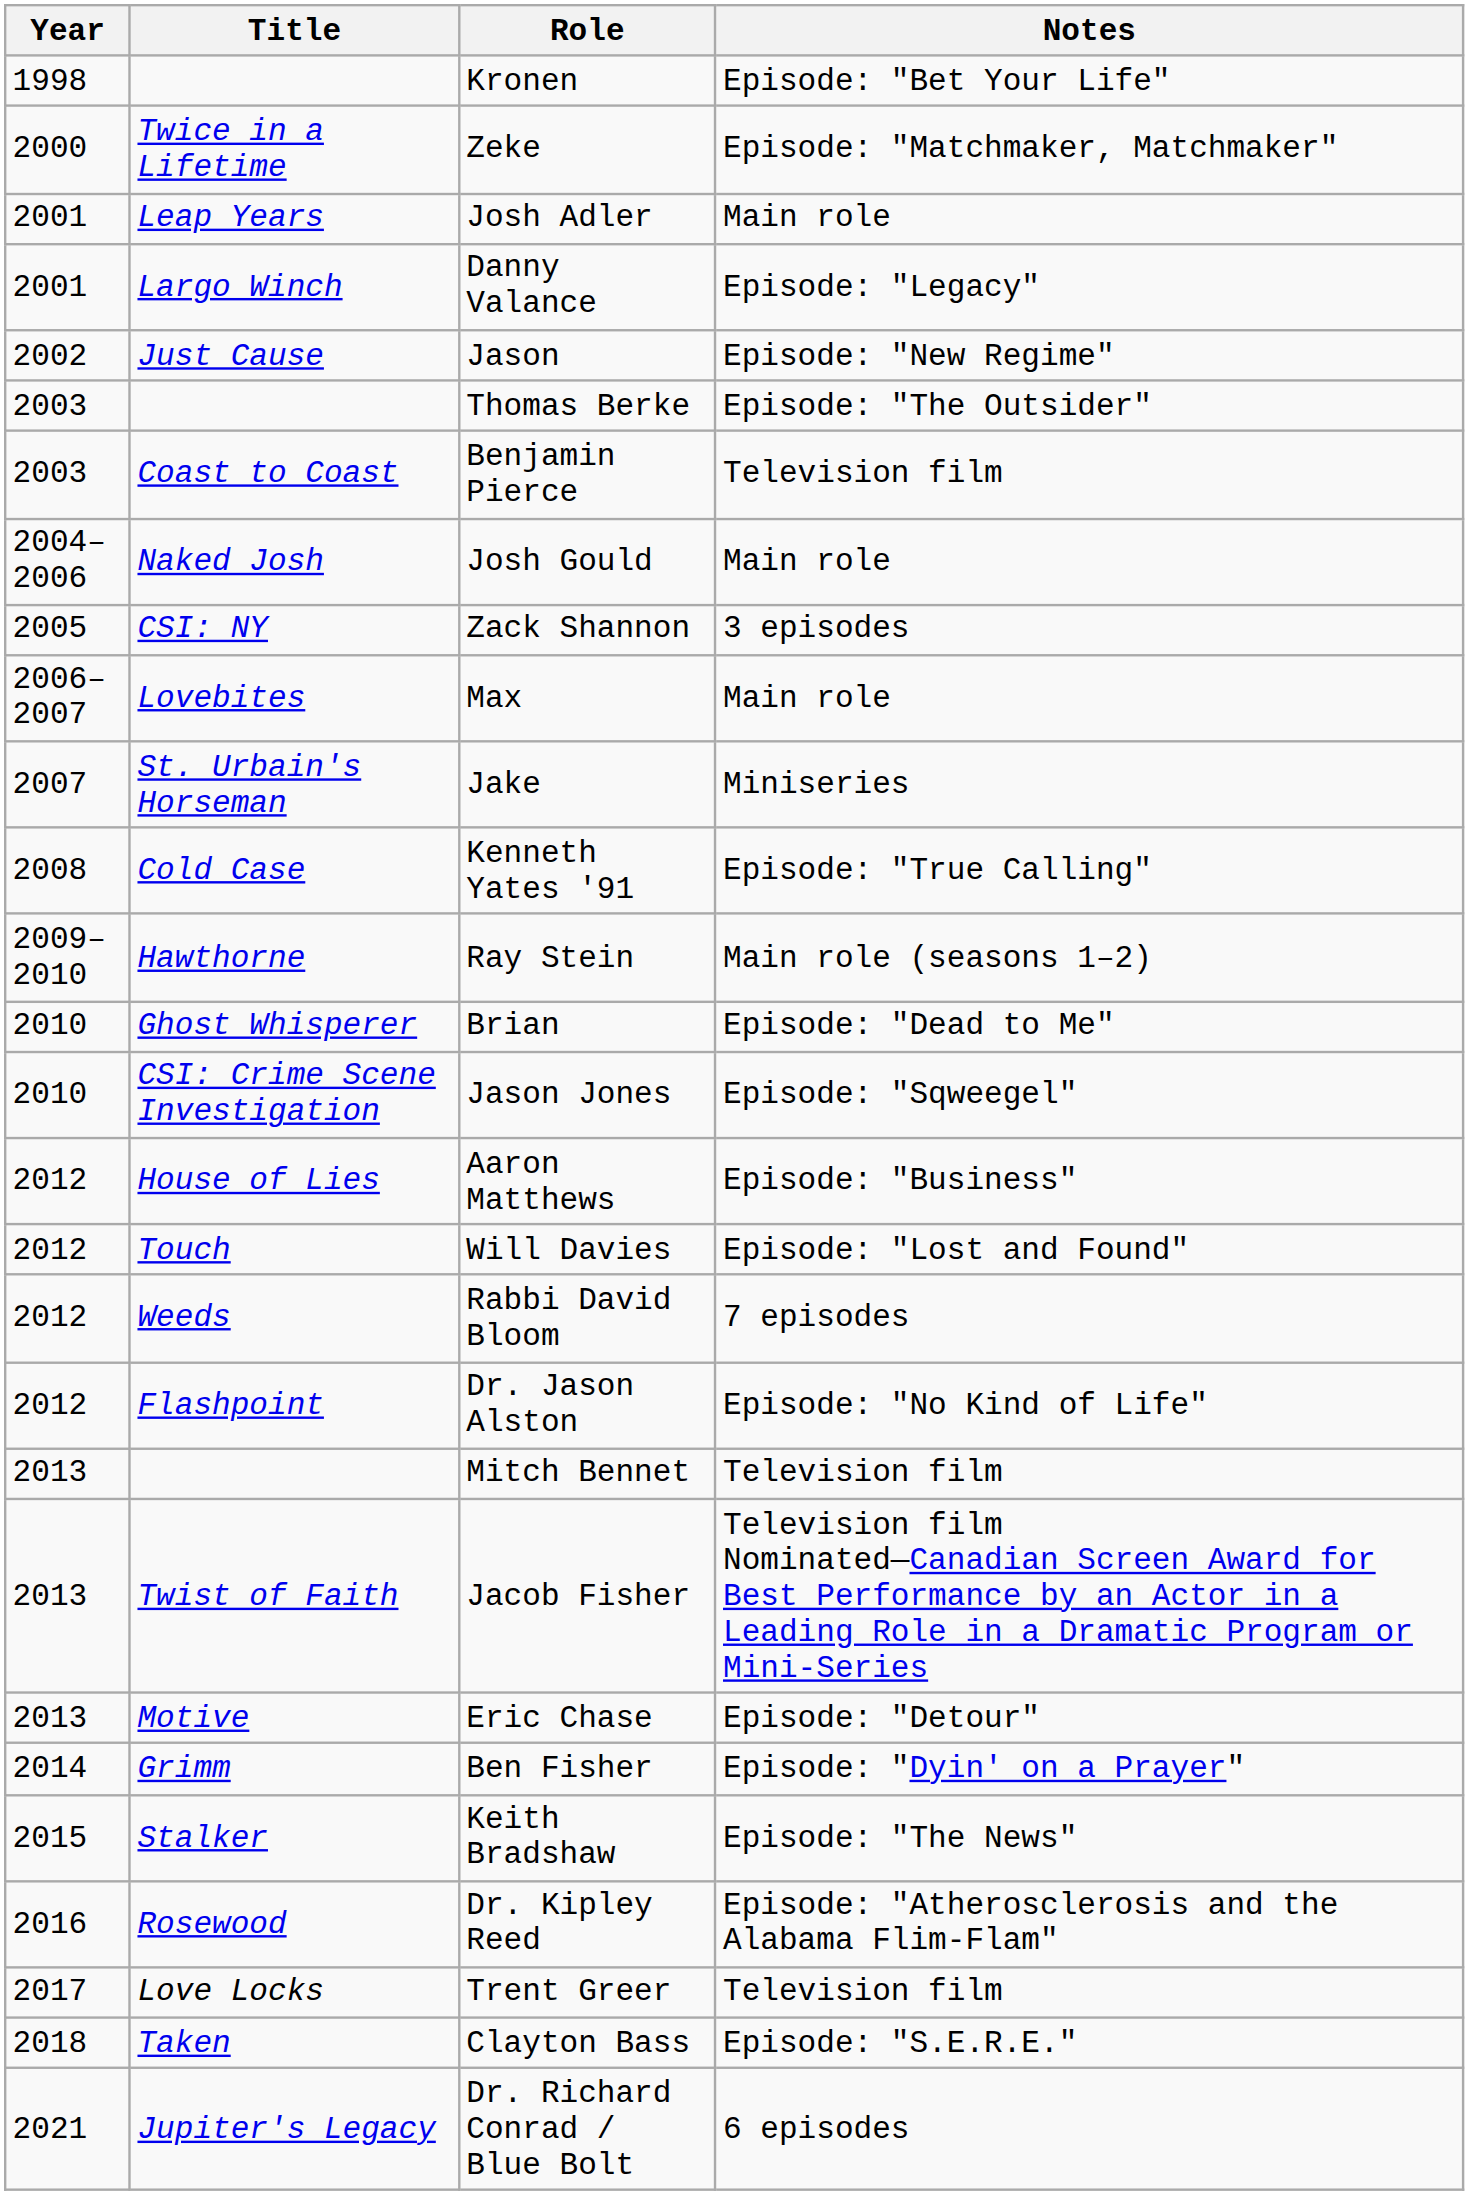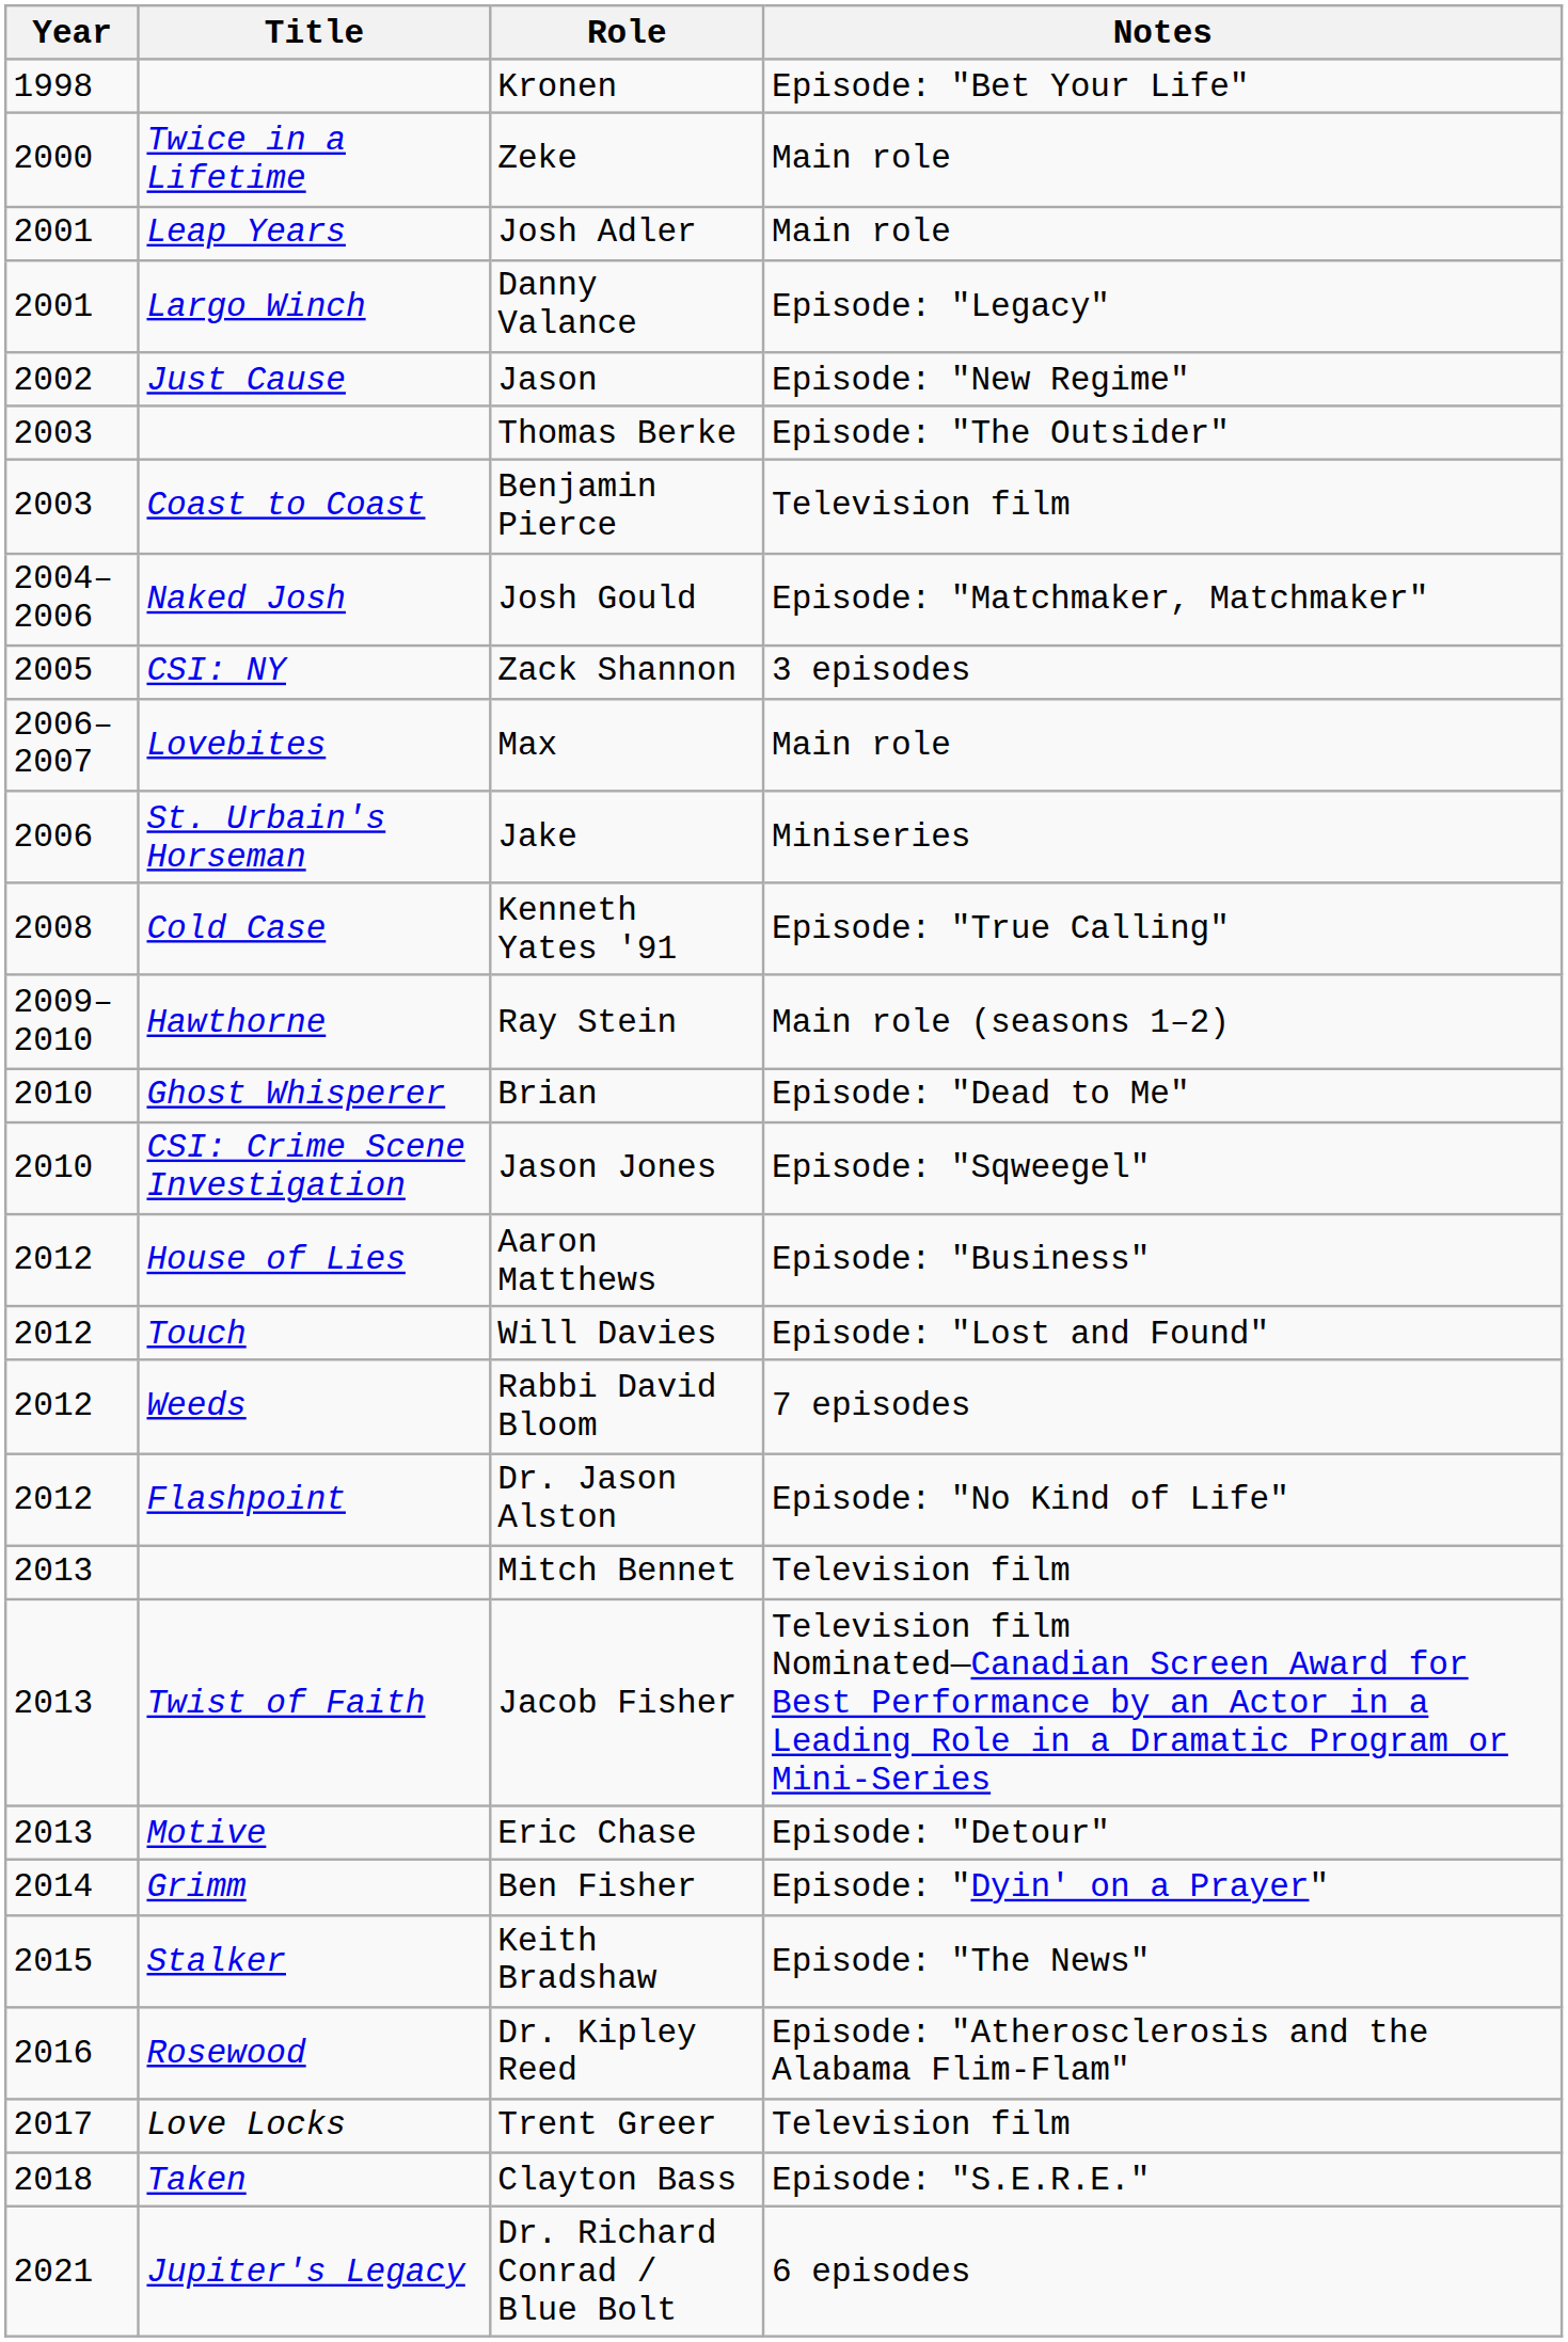 <table class="wikitable sortable">
 <tr>
 <th>Year</th>
 <th>Title</th>
 <th>Role</th>
 <th class="unsortable">Notes</th>
 </tr>
 <tr>
 <td>1998</td>
 <td><em></em></td>
 <td>Kronen</td>
 <td>Episode: "Bet Your Life"</td>
 </tr>
 <tr>
 <td>2000</td>
 <td><em><a href='#'>Twice in a Lifetime</a></em></td>
 <td>Zeke</td>
-<td>Episode: "Matchmaker, Matchmaker"</td>
+<td>Main role</td>
 </tr>
 <tr>
 <td>2001</td>
 <td><em><a href='#'>Leap Years</a></em></td>
 <td>Josh Adler</td>
 <td>Main role</td>
 </tr>
 <tr>
 <td>2001</td>
 <td><em><a href='#'>Largo Winch</a></em></td>
 <td>Danny Valance</td>
 <td>Episode: "Legacy"</td>
 </tr>
 <tr>
 <td>2002</td>
 <td><em><a href='#'>Just Cause</a></em></td>
 <td>Jason</td>
 <td>Episode: "New Regime"</td>
 </tr>
 <tr>
 <td>2003</td>
 <td><em></em></td>
 <td>Thomas Berke</td>
 <td>Episode: "The Outsider"</td>
 </tr>
 <tr>
 <td>2003</td>
 <td><em><a href='#'>Coast to Coast</a></em></td>
 <td>Benjamin Pierce</td>
 <td>Television film</td>
 </tr>
 <tr>
 <td>2004–2006</td>
 <td><em><a href='#'>Naked Josh</a></em></td>
 <td>Josh Gould</td>
-<td>Main role</td>
+<td>Episode: "Matchmaker, Matchmaker"</td>
 </tr>
 <tr>
 <td>2005</td>
 <td><em><a href='#'>CSI: NY</a></em></td>
 <td>Zack Shannon</td>
 <td>3 episodes</td>
 </tr>
 <tr>
 <td>2006–2007</td>
 <td><em><a href='#'>Lovebites</a></em></td>
 <td>Max</td>
 <td>Main role</td>
 </tr>
 <tr>
-<td>2007</td>
+<td>2006</td>
 <td><em><a href='#'>St. Urbain's Horseman</a></em></td>
 <td>Jake</td>
 <td>Miniseries</td>
 </tr>
 <tr>
 <td>2008</td>
 <td><em><a href='#'>Cold Case</a></em></td>
 <td>Kenneth Yates '91</td>
 <td>Episode: "True Calling"</td>
 </tr>
 <tr>
 <td>2009–2010</td>
 <td><em><a href='#'>Hawthorne</a></em></td>
 <td>Ray Stein</td>
 <td>Main role (seasons 1–2)</td>
 </tr>
 <tr>
 <td>2010</td>
 <td><em><a href='#'>Ghost Whisperer</a></em></td>
 <td>Brian</td>
 <td>Episode: "Dead to Me"</td>
 </tr>
 <tr>
 <td>2010</td>
 <td><em><a href='#'>CSI: Crime Scene Investigation</a></em></td>
 <td>Jason Jones</td>
 <td>Episode: "Sqweegel"</td>
 </tr>
 <tr>
 <td>2012</td>
 <td><em><a href='#'>House of Lies</a></em></td>
 <td>Aaron Matthews</td>
 <td>Episode: "Business"</td>
 </tr>
 <tr>
 <td>2012</td>
 <td><em><a href='#'>Touch</a></em></td>
 <td>Will Davies</td>
 <td>Episode: "Lost and Found"</td>
 </tr>
 <tr>
 <td>2012</td>
 <td><em><a href='#'>Weeds</a></em></td>
 <td>Rabbi David Bloom</td>
 <td>7 episodes</td>
 </tr>
 <tr>
 <td>2012</td>
 <td><em><a href='#'>Flashpoint</a></em></td>
 <td>Dr. Jason Alston</td>
 <td>Episode: "No Kind of Life"</td>
 </tr>
 <tr>
 <td>2013</td>
 <td><em></em></td>
 <td>Mitch Bennet</td>
 <td>Television film</td>
 </tr>
 <tr>
 <td>2013</td>
 <td><em><a href='#'>Twist of Faith</a></em></td>
 <td>Jacob Fisher</td>
 <td>Television film<br>Nominated—<a href='#'>Canadian Screen Award for Best Performance by an Actor in a Leading Role in a Dramatic Program or Mini-Series</a></td>
 </tr>
 <tr>
 <td>2013</td>
 <td><em><a href='#'>Motive</a></em></td>
 <td>Eric Chase</td>
 <td>Episode: "Detour"</td>
 </tr>
 <tr>
 <td>2014</td>
 <td><em><a href='#'>Grimm</a></em></td>
 <td>Ben Fisher</td>
 <td>Episode: "<a href='#'>Dyin' on a Prayer</a>"</td>
 </tr>
 <tr>
 <td>2015</td>
 <td><em><a href='#'>Stalker</a></em></td>
 <td>Keith Bradshaw</td>
 <td>Episode: "The News"</td>
 </tr>
 <tr>
 <td>2016</td>
 <td><em><a href='#'>Rosewood</a></em></td>
 <td>Dr. Kipley Reed</td>
 <td>Episode: "Atherosclerosis and the Alabama Flim-Flam"</td>
 </tr>
 <tr>
 <td>2017</td>
 <td><em>Love Locks</em></td>
 <td>Trent Greer</td>
 <td>Television film</td>
 </tr>
 <tr>
 <td>2018</td>
 <td><em><a href='#'>Taken</a></em></td>
 <td>Clayton Bass</td>
 <td>Episode: "S.E.R.E."</td>
 </tr>
 <tr>
 <td>2021</td>
 <td><em><a href='#'>Jupiter's Legacy</a></em></td>
 <td>Dr. Richard Conrad / Blue Bolt</td>
 <td>6 episodes</td>
 </tr>
 </table>
